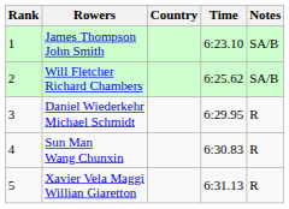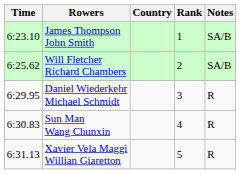 <table class="wikitable">
 <tr>
-<th>Rank</th>
+<th>Time</th>
 <th>Rowers</th>
 <th>Country</th>
-<th>Time</th>
+<th>Rank</th>
 <th>Notes</th>
 </tr>
 <tr bgcolor=ccffcc>
-<td>1</td>
+<td>6:23.10</td>
 <td><a href='#'>James Thompson</a><br><a href='#'>John Smith</a></td>
 <td></td>
-<td>6:23.10</td>
+<td>1</td>
 <td>SA/B</td>
 </tr>
 <tr bgcolor=ccffcc>
-<td>2</td>
+<td>6:25.62</td>
 <td><a href='#'>Will Fletcher</a><br><a href='#'>Richard Chambers</a></td>
 <td></td>
-<td>6:25.62</td>
+<td>2</td>
 <td>SA/B</td>
 </tr>
 <tr>
-<td>3</td>
+<td>6:29.95</td>
 <td><a href='#'>Daniel Wiederkehr</a><br><a href='#'>Michael Schmidt</a></td>
 <td></td>
-<td>6:29.95</td>
+<td>3</td>
 <td>R</td>
 </tr>
 <tr>
-<td>4</td>
+<td>6:30.83</td>
 <td><a href='#'>Sun Man</a><br><a href='#'>Wang Chunxin</a></td>
 <td></td>
-<td>6:30.83</td>
+<td>4</td>
 <td>R</td>
 </tr>
 <tr>
-<td>5</td>
+<td>6:31.13</td>
 <td><a href='#'>Xavier Vela Maggi</a><br><a href='#'>Willian Giaretton</a></td>
 <td></td>
-<td>6:31.13</td>
+<td>5</td>
 <td>R</td>
 </tr>
 </table>
